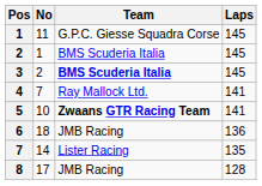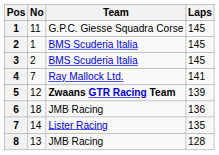 <table class="wikitable" style="font-size: 95%;">
 <tr>
 <th>Pos</th>
 <th>No</th>
 <th>Team</th>
 <th>Laps</th>
 </tr>
 <tr>
 <th>1</th>
 <td>11</td>
 <td> G.P.C. Giesse Squadra Corse</td>
 <td>145</td>
 </tr>
 <tr>
 <th>2</th>
 <td>1</td>
 <td> <a href='#'>BMS Scuderia Italia</a></td>
 <td>145</td>
 </tr>
 <tr>
 <th>3</th>
 <td>2</td>
-<td><strong> <a href='#'>BMS Scuderia Italia</a></strong></td>
+<td> <a href='#'>BMS Scuderia Italia</a></td>
 <td>145</td>
 </tr>
 <tr>
 <th>4</th>
 <td>7</td>
 <td> <a href='#'>Ray Mallock Ltd.</a></td>
 <td>141</td>
 </tr>
 <tr>
 <th>5</th>
-<td>10</td>
+<td>12</td>
 <td><strong> Zwaans <a href='#'>GTR Racing</a> Team</strong></td>
-<td>141</td>
+<td>139</td>
 </tr>
 <tr>
 <th>6</th>
 <td>18</td>
 <td> JMB Racing</td>
 <td>136</td>
 </tr>
 <tr>
 <th>7</th>
 <td>14</td>
 <td> <a href='#'>Lister Racing</a></td>
 <td>135</td>
 </tr>
 <tr>
 <th>8</th>
-<td>17</td>
+<td>13</td>
 <td> JMB Racing</td>
 <td>128</td>
 </tr>
 </table>
